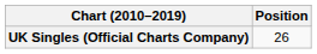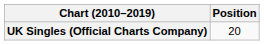 <table class="wikitable plainrowheaders" style="text-align:center">
 <tr>
 <th scope="col">Chart (2010–2019)</th>
 <th scope="col">Position</th>
 </tr>
 <tr>
 <th scope="row">UK Singles (Official Charts Company)</th>
-<td>26</td>
+<td>20</td>
 </tr>
 </table>
